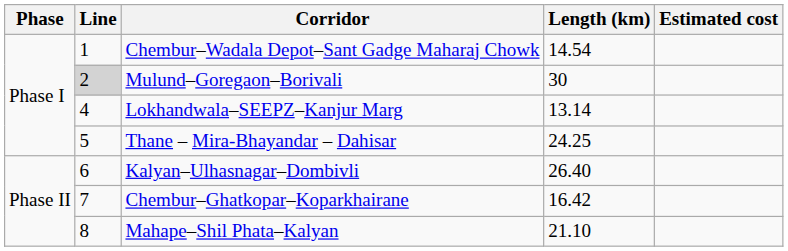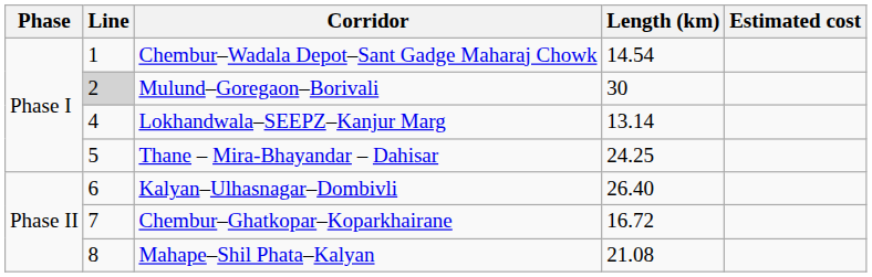 <table class="wikitable">
 <tr>
 <th>Phase</th>
 <th>Line</th>
 <th>Corridor</th>
 <th>Length (km)</th>
 <th>Estimated cost</th>
 </tr>
 <tr>
 <td rowspan="4">Phase I</td>
 <td>1</td>
 <td><a href='#'>Chembur</a>–<a href='#'>Wadala Depot</a>–<a href='#'>Sant Gadge Maharaj Chowk</a></td>
 <td>14.54</td>
 <td></td>
 </tr>
 <tr>
 <td style="background: lightgrey;">2</td>
 <td><a href='#'>Mulund</a>–<a href='#'>Goregaon</a>–<a href='#'>Borivali</a></td>
 <td>30</td>
 <td></td>
 </tr>
 <tr>
 <td>4</td>
 <td><a href='#'>Lokhandwala</a>–<a href='#'>SEEPZ</a>–<a href='#'>Kanjur Marg</a></td>
 <td>13.14</td>
 <td></td>
 </tr>
 <tr>
 <td>5</td>
 <td><a href='#'>Thane</a> – <a href='#'>Mira-Bhayandar</a> – <a href='#'>Dahisar</a></td>
 <td>24.25</td>
 <td></td>
 </tr>
 <tr>
 <td rowspan="3">Phase II</td>
 <td>6</td>
 <td><a href='#'>Kalyan</a>–<a href='#'>Ulhasnagar</a>–<a href='#'>Dombivli</a></td>
 <td>26.40</td>
 <td></td>
 </tr>
 <tr>
 <td>7</td>
 <td><a href='#'>Chembur</a>–<a href='#'>Ghatkopar</a>–<a href='#'>Koparkhairane</a></td>
-<td>16.42</td>
+<td>16.72</td>
 <td></td>
 </tr>
 <tr>
 <td>8</td>
 <td><a href='#'>Mahape</a>–<a href='#'>Shil Phata</a>–<a href='#'>Kalyan</a></td>
-<td>21.10</td>
+<td>21.08</td>
 <td></td>
 </tr>
 </table>
